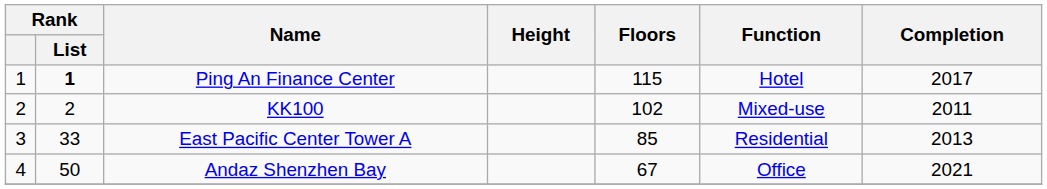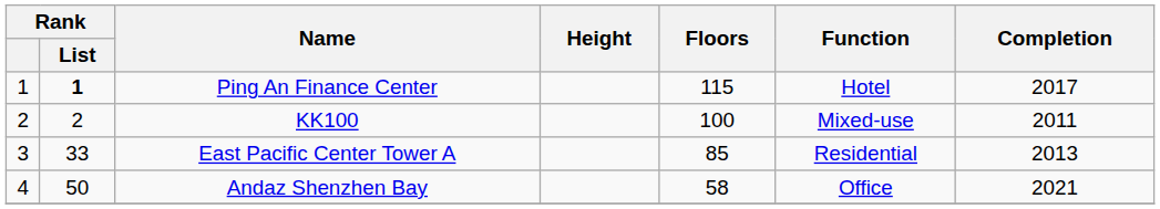 <table class="wikitable sortable" align="center" style="text-align:center; font-size:90%; margin:auto; width:50%;">
 <tr>
 <th colspan="2">Rank</th>
 <th rowspan="2">Name</th>
 <th rowspan="2">Height</th>
 <th rowspan="2">Floors</th>
 <th rowspan="2">Function</th>
 <th rowspan="2">Completion</th>
 </tr>
 <tr>
 <th></th>
 <th>List</th>
 </tr>
 <tr>
 <td>1</td>
 <td><strong>1</strong></td>
 <td><a href='#'>Ping An Finance Center</a></td>
 <td></td>
 <td>115</td>
 <td><a href='#'>Hotel</a></td>
 <td>2017</td>
 </tr>
 <tr>
 <td>2</td>
 <td>2</td>
 <td><a href='#'>KK100</a></td>
 <td></td>
-<td>102</td>
+<td>100</td>
 <td><a href='#'>Mixed-use</a></td>
 <td>2011</td>
 </tr>
 <tr>
 <td>3</td>
 <td>33</td>
 <td><a href='#'>East Pacific Center Tower A</a></td>
 <td></td>
 <td>85</td>
 <td><a href='#'>Residential</a></td>
 <td>2013</td>
 </tr>
 <tr>
 <td>4</td>
 <td>50</td>
 <td><a href='#'>Andaz Shenzhen Bay</a></td>
 <td></td>
-<td>67</td>
+<td>58</td>
 <td><a href='#'>Office</a></td>
 <td>2021</td>
 </tr>
 <tr>
 </tr>
 </table>
